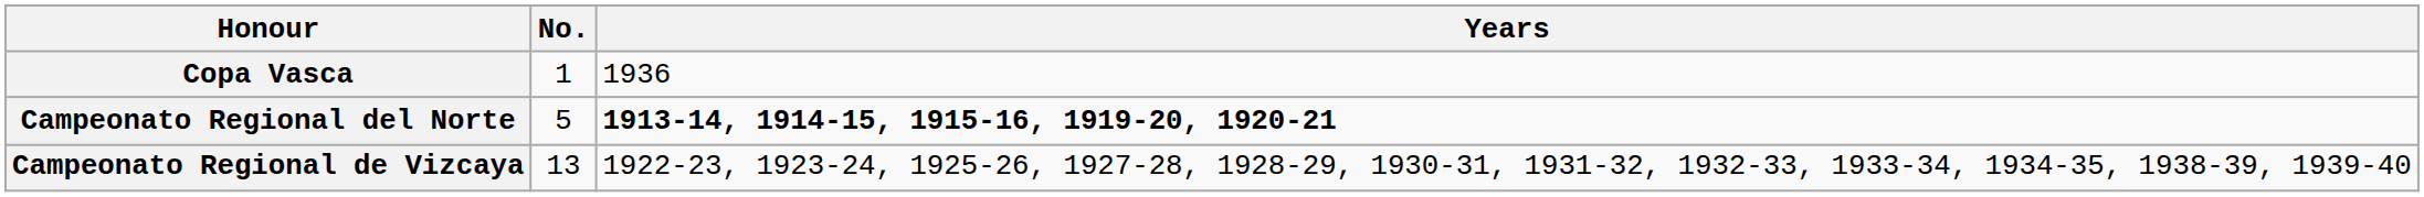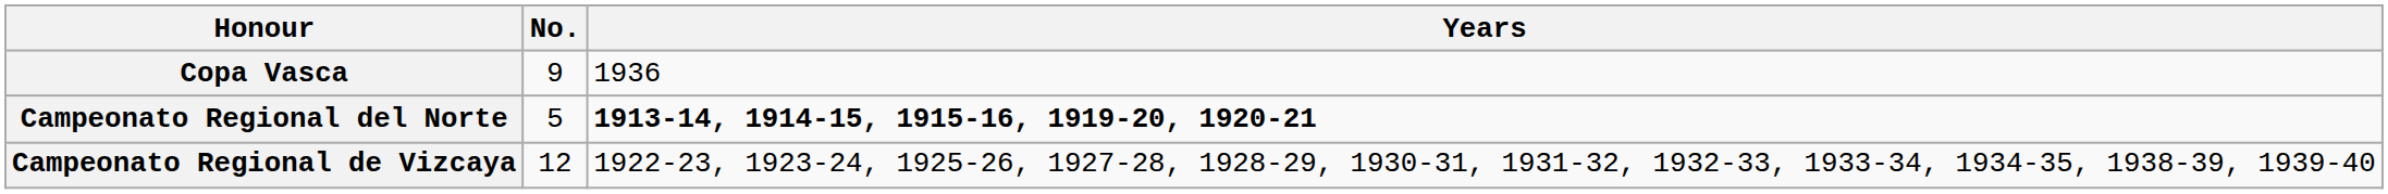 <table class="wikitable plainrowheaders">
 <tr>
 <th scope=col>Honour</th>
 <th scope=col>No.</th>
 <th scope=col>Years</th>
 </tr>
 <tr>
 <th scope=row>Copa Vasca</th>
-<td align=center>1</td>
+<td align=center>9</td>
 <td>1936</td>
 </tr>
 <tr>
 <th scope=row>Campeonato Regional del Norte</th>
 <td align=center>5</td>
 <td><strong>1913-14, 1914-15, 1915-16, 1919-20, 1920-21</strong></td>
 </tr>
 <tr>
 <th scope=row>Campeonato Regional de Vizcaya</th>
-<td align=center>13</td>
+<td align=center>12</td>
 <td>1922-23, 1923-24, 1925-26, 1927-28, 1928-29, 1930-31, 1931-32, 1932-33, 1933-34, 1934-35, 1938-39, 1939-40</td>
 </tr>
 </table>
